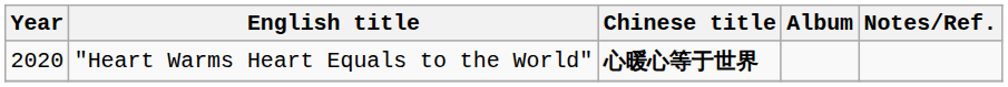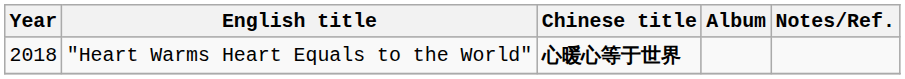 <table class="wikitable">
 <tr>
 <th>Year</th>
 <th>English title</th>
 <th>Chinese title</th>
 <th>Album</th>
 <th>Notes/Ref.</th>
 </tr>
 <tr>
-<td>2020</td>
+<td>2018</td>
 <td>"Heart Warms Heart Equals to the World"</td>
 <td><strong>心暖心等于世界</strong></td>
 <td></td>
 <td></td>
 </tr>
 <tr>
 </tr>
 </table>
